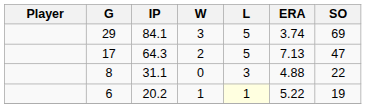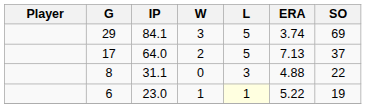 <table class="wikitable sortable">
 <tr>
 <th bgcolor="#DDDDFF" width="16%">Player</th>
 <th bgcolor="#DDDDFF" width="9%">G</th>
 <th bgcolor="#DDDDFF" width="9%">IP</th>
 <th bgcolor="#DDDDFF" width="9%">W</th>
 <th bgcolor="#DDDDFF" width="9%">L</th>
 <th bgcolor="#DDDDFF" width="9%">ERA</th>
 <th bgcolor="#DDDDFF" width="9%">SO</th>
 </tr>
 <tr align="center">
 <td></td>
 <td>29</td>
 <td>84.1</td>
 <td>3</td>
 <td>5</td>
 <td>3.74</td>
 <td>69</td>
 </tr>
 <tr align="center">
 <td></td>
 <td>17</td>
-<td>64.3</td>
+<td>64.0</td>
 <td>2</td>
 <td>5</td>
 <td>7.13</td>
-<td>47</td>
+<td>37</td>
 </tr>
 <tr align="center">
 <td></td>
 <td>8</td>
 <td>31.1</td>
 <td>0</td>
 <td>3</td>
 <td>4.88</td>
 <td>22</td>
 </tr>
 <tr align="center">
 <td></td>
 <td>6</td>
-<td>20.2</td>
+<td>23.0</td>
 <td>1</td>
 <td style="background: lightyellow;">1</td>
 <td>5.22</td>
 <td>19</td>
 </tr>
 <tr align="center">
 </tr>
 </table>
